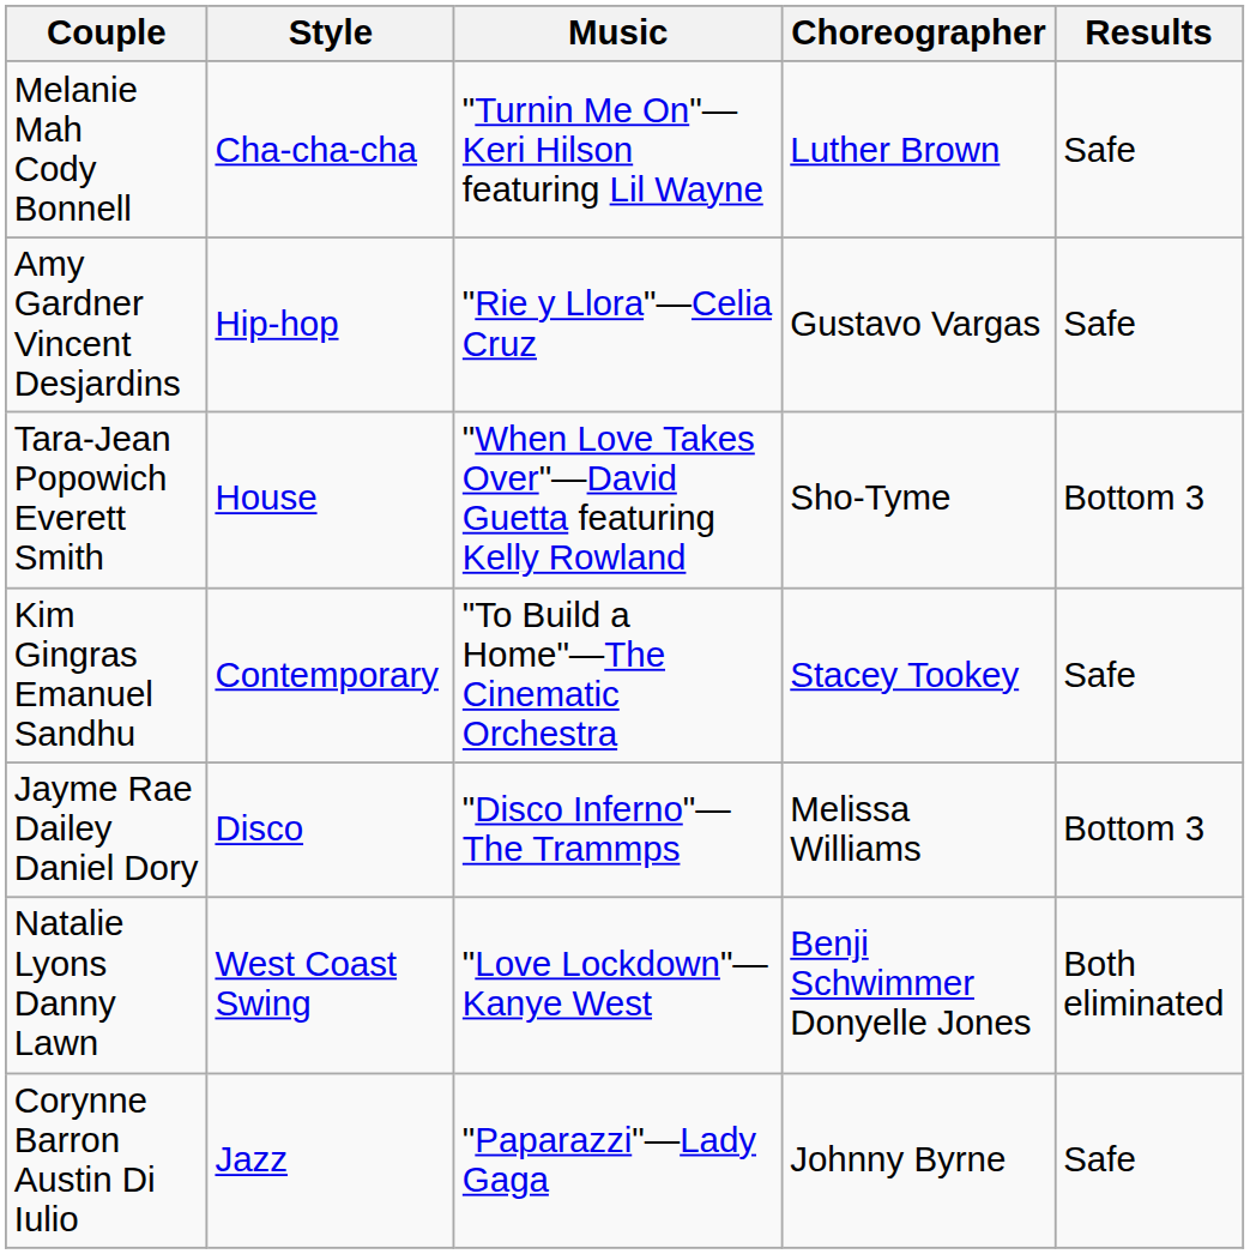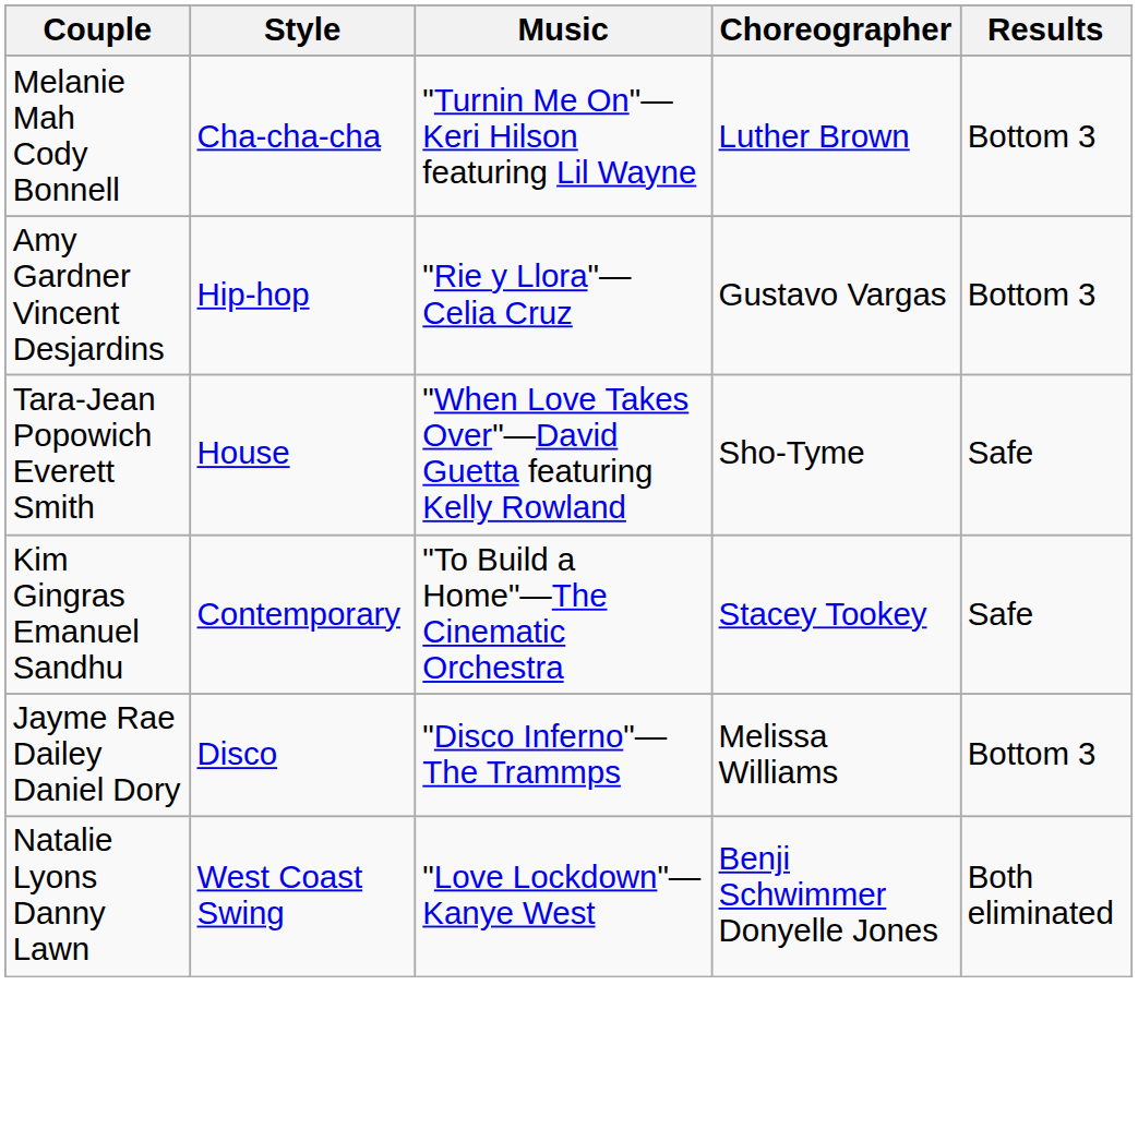 <table class="wikitable" width="90%">
 <tr>
 <th>Couple</th>
 <th>Style</th>
 <th>Music</th>
 <th>Choreographer</th>
 <th>Results</th>
 </tr>
 <tr>
 <td>Melanie Mah<br>Cody Bonnell</td>
 <td><a href='#'>Cha-cha-cha</a></td>
 <td>"<a href='#'>Turnin Me On</a>"—<a href='#'>Keri Hilson</a> featuring <a href='#'>Lil Wayne</a></td>
 <td><a href='#'>Luther Brown</a></td>
-<td>Safe</td>
+<td>Bottom 3</td>
 </tr>
 <tr>
 <td>Amy Gardner<br>Vincent Desjardins</td>
 <td><a href='#'>Hip-hop</a></td>
 <td>"<a href='#'>Rie y Llora</a>"—<a href='#'>Celia Cruz</a></td>
 <td>Gustavo Vargas</td>
-<td>Safe</td>
+<td>Bottom 3</td>
 </tr>
 <tr>
 <td>Tara-Jean Popowich<br>Everett Smith</td>
 <td><a href='#'>House</a></td>
 <td>"<a href='#'>When Love Takes Over</a>"—<a href='#'>David Guetta</a> featuring <a href='#'>Kelly Rowland</a></td>
 <td>Sho-Tyme</td>
-<td>Bottom 3</td>
+<td>Safe</td>
 </tr>
 <tr>
 <td>Kim Gingras<br>Emanuel Sandhu</td>
 <td><a href='#'>Contemporary</a></td>
 <td>"To Build a Home"—<a href='#'>The Cinematic Orchestra</a></td>
 <td><a href='#'>Stacey Tookey</a></td>
 <td>Safe</td>
 </tr>
 <tr>
 <td>Jayme Rae Dailey<br>Daniel Dory</td>
 <td><a href='#'>Disco</a></td>
 <td>"<a href='#'>Disco Inferno</a>"—<a href='#'>The Trammps</a></td>
 <td>Melissa Williams</td>
 <td>Bottom 3</td>
 </tr>
 <tr>
 <td>Natalie Lyons<br>Danny Lawn</td>
 <td><a href='#'>West Coast Swing</a></td>
 <td>"<a href='#'>Love Lockdown</a>"—<a href='#'>Kanye West</a></td>
 <td><a href='#'>Benji Schwimmer</a><br>Donyelle Jones</td>
 <td>Both eliminated</td>
 </tr>
-<tr>
-<td>Corynne Barron<br>Austin Di Iulio</td>
-<td><a href='#'>Jazz</a></td>
-<td>"<a href='#'>Paparazzi</a>"—<a href='#'>Lady Gaga</a></td>
-<td>Johnny Byrne</td>
-<td>Safe</td>
-</tr>
 </table>
